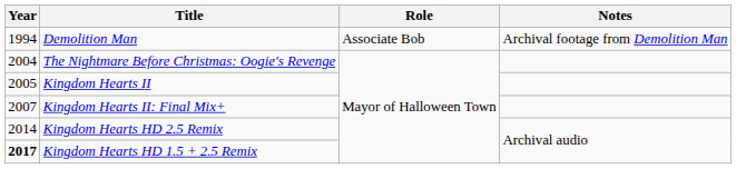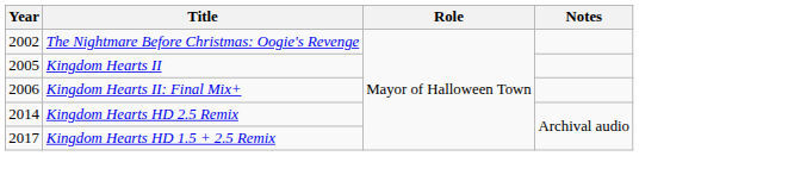 <table class="wikitable sortable plainrowheaders" style="white-space:nowrap">
 <tr>
 <th>Year</th>
 <th>Title</th>
 <th>Role</th>
 <th>Notes</th>
 </tr>
 <tr>
-<td>1994</td>
-<td><em><a href='#'>Demolition Man</a></em></td>
-<td>Associate Bob</td>
-<td>Archival footage from <em><a href='#'>Demolition Man</a></em></td>
-</tr>
-<tr>
-<td>2004</td>
+<td>2002</td>
 <td><em><a href='#'>The Nightmare Before Christmas: Oogie's Revenge</a></em></td>
 <td rowspan=5>Mayor of Halloween Town</td>
 <td></td>
 </tr>
 <tr>
 <td>2005</td>
 <td><em><a href='#'>Kingdom Hearts II</a></em></td>
 <td></td>
 </tr>
 <tr>
-<td>2007</td>
+<td>2006</td>
 <td><em><a href='#'>Kingdom Hearts II: Final Mix+</a></em></td>
 <td></td>
 </tr>
 <tr>
 <td>2014</td>
 <td><em><a href='#'>Kingdom Hearts HD 2.5 Remix</a></em></td>
 <td rowspan=2>Archival audio</td>
 </tr>
 <tr>
-<td><strong>2017</strong></td>
+<td>2017</td>
 <td><em><a href='#'>Kingdom Hearts HD 1.5 + 2.5 Remix</a></em></td>
 </tr>
 </table>
